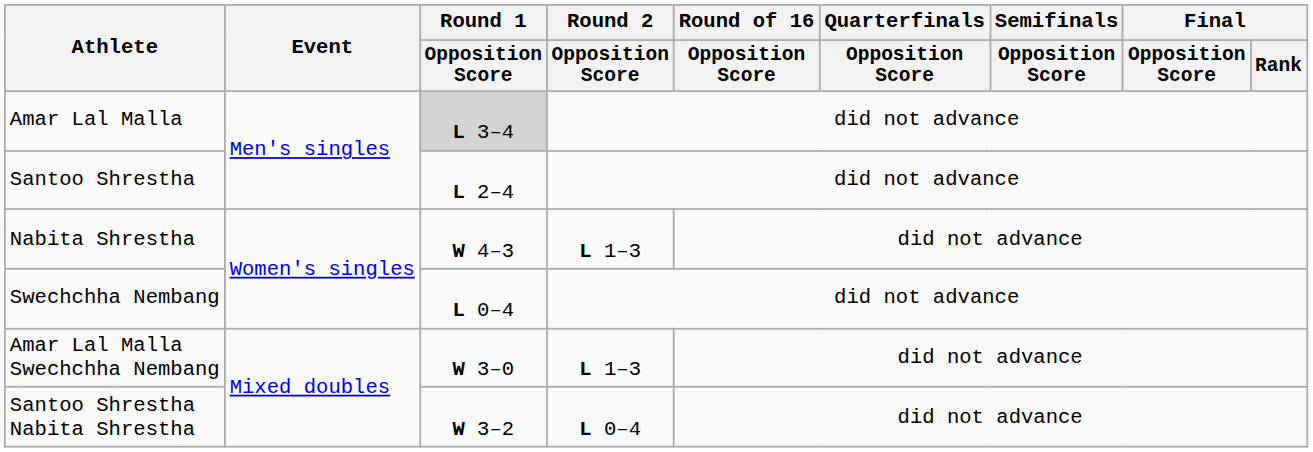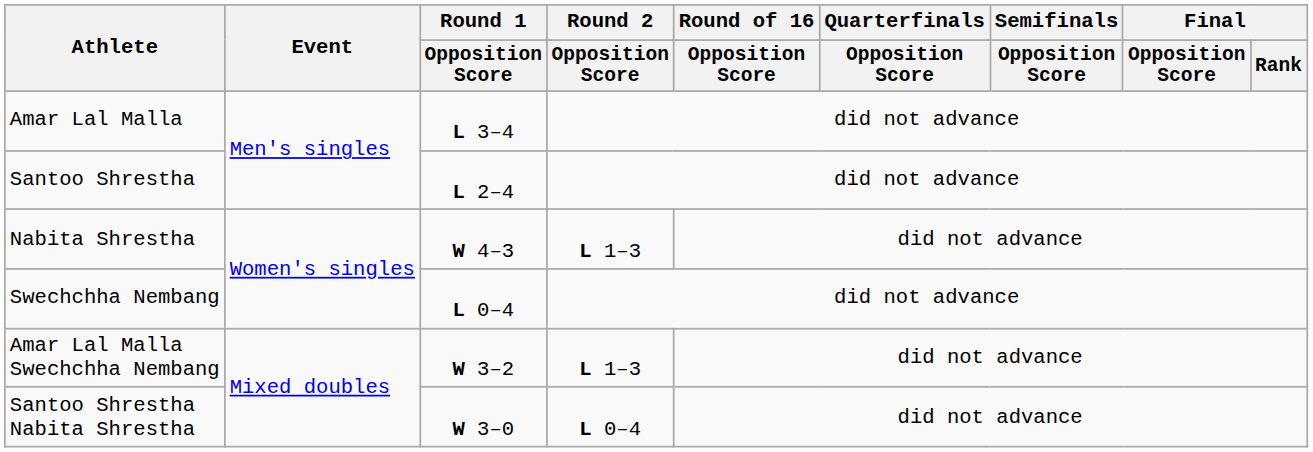 <table class=wikitable style="font-size:90%; text-align:center;">
 <tr>
 <th rowspan="2">Athlete</th>
 <th rowspan="2">Event</th>
 <th>Round 1</th>
 <th>Round 2</th>
 <th>Round of 16</th>
 <th>Quarterfinals</th>
 <th>Semifinals</th>
 <th colspan=2>Final</th>
 </tr>
 <tr style="font-size:95%">
 <th>Opposition<br>Score</th>
 <th>Opposition<br>Score</th>
 <th>Opposition<br>Score</th>
 <th>Opposition<br>Score</th>
 <th>Opposition<br>Score</th>
 <th>Opposition<br>Score</th>
 <th>Rank</th>
 </tr>
 <tr>
 <td align=left>Amar Lal Malla</td>
 <td align=left rowspan=2><a href='#'>Men's singles</a></td>
-<td style="background: lightgrey;"><br><strong>L</strong> 3–4</td>
+<td><br><strong>L</strong> 3–4</td>
 <td colspan=6>did not advance</td>
 </tr>
 <tr>
 <td align=left>Santoo Shrestha</td>
 <td><br><strong>L</strong> 2–4</td>
 <td colspan=6>did not advance</td>
 </tr>
 <tr>
 <td align=left>Nabita Shrestha</td>
 <td align=left rowspan=2><a href='#'>Women's singles</a></td>
 <td><br><strong>W</strong> 4–3</td>
 <td><br><strong>L</strong> 1–3</td>
 <td colspan=5>did not advance</td>
 </tr>
 <tr>
 <td align=left>Swechchha Nembang</td>
 <td><br><strong>L</strong> 0–4</td>
 <td colspan=6>did not advance</td>
 </tr>
 <tr>
 <td align=left>Amar Lal Malla<br>Swechchha Nembang</td>
 <td align=left rowspan=2><a href='#'>Mixed doubles</a></td>
-<td><br><strong>W</strong> 3–0</td>
+<td><br><strong>W</strong> 3–2</td>
 <td><br><strong>L</strong> 1–3</td>
 <td colspan=5>did not advance</td>
 </tr>
 <tr>
 <td align=left>Santoo Shrestha<br>Nabita Shrestha</td>
-<td><br><strong>W</strong> 3–2</td>
+<td><br><strong>W</strong> 3–0</td>
 <td><br><strong>L</strong> 0–4</td>
 <td colspan=5>did not advance</td>
 </tr>
 </table>
